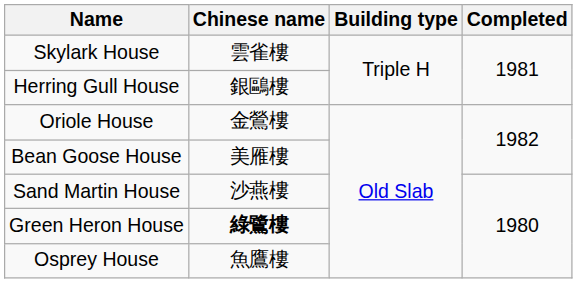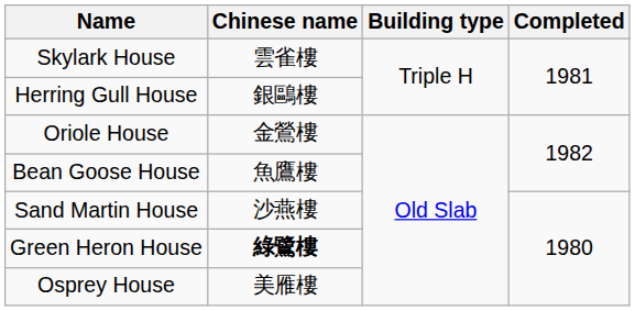 <table class="wikitable" style="text-align: center">
 <tr>
 <th>Name</th>
 <th>Chinese name</th>
 <th>Building type</th>
 <th>Completed</th>
 </tr>
 <tr>
 <td>Skylark House</td>
 <td>雲雀樓</td>
 <td rowspan="2">Triple H</td>
 <td rowspan="2">1981</td>
 </tr>
 <tr>
 <td>Herring Gull House</td>
 <td>銀鷗樓</td>
 </tr>
 <tr>
 <td>Oriole House</td>
 <td>金鶯樓</td>
 <td rowspan="5"><a href='#'>Old Slab</a></td>
 <td rowspan="2">1982</td>
 </tr>
 <tr>
 <td>Bean Goose House</td>
-<td>美雁樓</td>
+<td>魚鷹樓</td>
 </tr>
 <tr>
 <td>Sand Martin House</td>
 <td>沙燕樓</td>
 <td rowspan="3">1980</td>
 </tr>
 <tr>
 <td>Green Heron House</td>
 <td><strong>綠鷺樓</strong></td>
 </tr>
 <tr>
 <td>Osprey House</td>
-<td>魚鷹樓</td>
+<td>美雁樓</td>
 </tr>
 </table>
